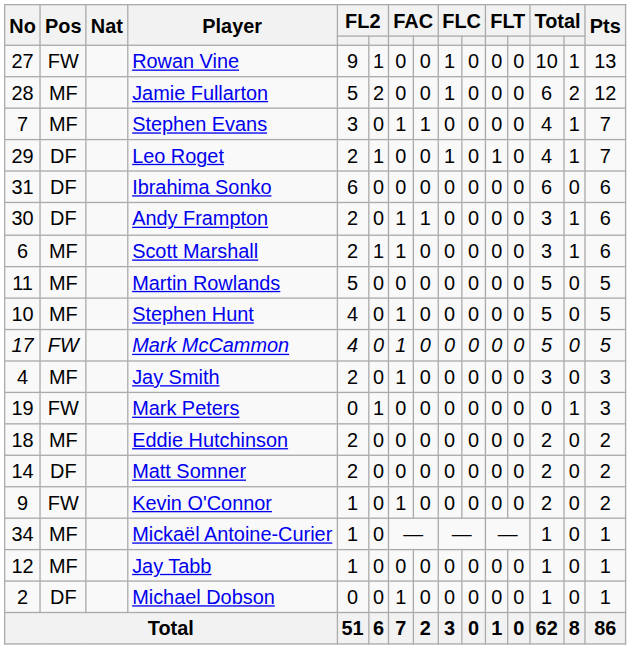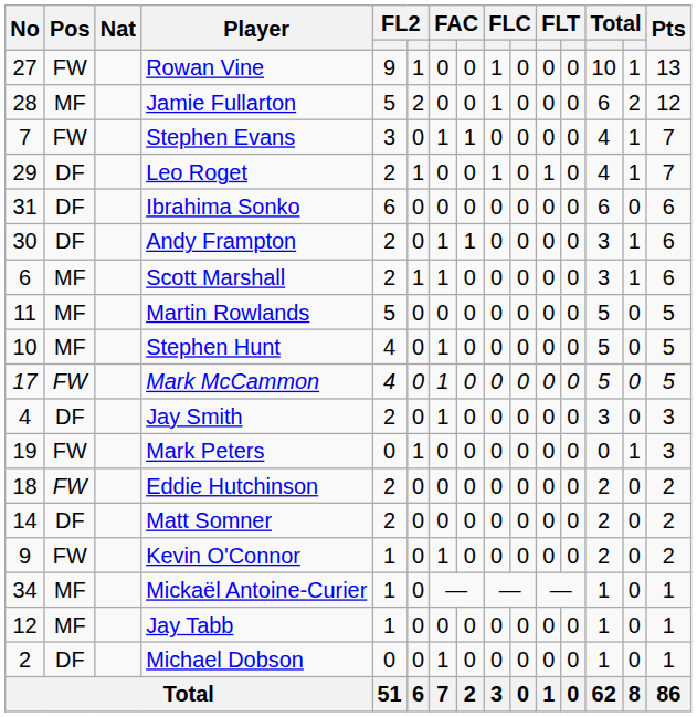 <table class="wikitable" style="text-align:center; border:1px #aaa solid; font-size:95%;">
 <tr>
 <th rowspan="2">No</th>
 <th rowspan="2">Pos</th>
 <th rowspan="2">Nat</th>
 <th rowspan="2">Player</th>
 <th colspan="2">FL2</th>
 <th colspan="2">FAC</th>
 <th colspan="2">FLC</th>
 <th colspan="2">FLT</th>
 <th colspan="2">Total</th>
 <th rowspan="2">Pts</th>
 </tr>
 <tr>
 <th></th>
 <th></th>
 <th></th>
 <th></th>
 <th></th>
 <th></th>
 <th></th>
 <th></th>
 <th></th>
 <th></th>
 </tr>
 <tr>
 <td>27</td>
 <td>FW</td>
 <td></td>
 <td style="text-align:left;"><a href='#'>Rowan Vine</a></td>
 <td>9</td>
 <td>1</td>
 <td>0</td>
 <td>0</td>
 <td>1</td>
 <td>0</td>
 <td>0</td>
 <td>0</td>
 <td>10</td>
 <td>1</td>
 <td>13</td>
 </tr>
 <tr>
 <td>28</td>
 <td>MF</td>
 <td></td>
 <td style="text-align:left;"><a href='#'>Jamie Fullarton</a></td>
 <td>5</td>
 <td>2</td>
 <td>0</td>
 <td>0</td>
 <td>1</td>
 <td>0</td>
 <td>0</td>
 <td>0</td>
 <td>6</td>
 <td>2</td>
 <td>12</td>
 </tr>
 <tr>
 <td>7</td>
-<td>MF</td>
+<td>FW</td>
 <td><em></em></td>
 <td style="text-align:left;"><a href='#'>Stephen Evans</a></td>
 <td>3</td>
 <td>0</td>
 <td>1</td>
 <td>1</td>
 <td>0</td>
 <td>0</td>
 <td>0</td>
 <td>0</td>
 <td>4</td>
 <td>1</td>
 <td>7</td>
 </tr>
 <tr>
 <td>29</td>
 <td>DF</td>
 <td></td>
 <td style="text-align:left;"><a href='#'>Leo Roget</a></td>
 <td>2</td>
 <td>1</td>
 <td>0</td>
 <td>0</td>
 <td>1</td>
 <td>0</td>
 <td>1</td>
 <td>0</td>
 <td>4</td>
 <td>1</td>
 <td>7</td>
 </tr>
 <tr>
 <td>31</td>
 <td>DF</td>
 <td></td>
 <td style="text-align:left;"><a href='#'>Ibrahima Sonko</a></td>
 <td>6</td>
 <td>0</td>
 <td>0</td>
 <td>0</td>
 <td>0</td>
 <td>0</td>
 <td>0</td>
 <td>0</td>
 <td>6</td>
 <td>0</td>
 <td>6</td>
 </tr>
 <tr>
 <td>30</td>
 <td>DF</td>
 <td><em></em></td>
 <td style="text-align:left;"><a href='#'>Andy Frampton</a></td>
 <td>2</td>
 <td>0</td>
 <td>1</td>
 <td>1</td>
 <td>0</td>
 <td>0</td>
 <td>0</td>
 <td>0</td>
 <td>3</td>
 <td>1</td>
 <td>6</td>
 </tr>
 <tr>
 <td>6</td>
 <td>MF</td>
 <td></td>
 <td style="text-align:left;"><a href='#'>Scott Marshall</a></td>
 <td>2</td>
 <td>1</td>
 <td>1</td>
 <td>0</td>
 <td>0</td>
 <td>0</td>
 <td>0</td>
 <td>0</td>
 <td>3</td>
 <td>1</td>
 <td>6</td>
 </tr>
 <tr>
 <td>11</td>
 <td>MF</td>
 <td></td>
 <td style="text-align:left;"><a href='#'>Martin Rowlands</a></td>
 <td>5</td>
 <td>0</td>
 <td>0</td>
 <td>0</td>
 <td>0</td>
 <td>0</td>
 <td>0</td>
 <td>0</td>
 <td>5</td>
 <td>0</td>
 <td>5</td>
 </tr>
 <tr>
 <td>10</td>
 <td>MF</td>
 <td></td>
 <td style="text-align:left;"><a href='#'>Stephen Hunt</a></td>
 <td>4</td>
 <td>0</td>
 <td>1</td>
 <td>0</td>
 <td>0</td>
 <td>0</td>
 <td>0</td>
 <td>0</td>
 <td>5</td>
 <td>0</td>
 <td>5</td>
 </tr>
 <tr>
 <td><em>17</em></td>
 <td><em>FW</em></td>
 <td><em></em></td>
 <td style="text-align:left;"><em><a href='#'>Mark McCammon</a></em></td>
 <td><em>4</em></td>
 <td><em>0</em></td>
 <td><em>1</em></td>
 <td><em>0</em></td>
 <td><em>0</em></td>
 <td><em>0</em></td>
 <td><em>0</em></td>
 <td><em>0</em></td>
 <td><em>5</em></td>
 <td><em>0</em></td>
 <td><em>5</em></td>
 </tr>
 <tr>
 <td>4</td>
-<td>MF</td>
+<td>DF</td>
 <td></td>
 <td style="text-align:left;"><a href='#'>Jay Smith</a></td>
 <td>2</td>
 <td>0</td>
 <td>1</td>
 <td>0</td>
 <td>0</td>
 <td>0</td>
 <td>0</td>
 <td>0</td>
 <td>3</td>
 <td>0</td>
 <td>3</td>
 </tr>
 <tr>
 <td>19</td>
 <td>FW</td>
 <td></td>
 <td style="text-align:left;"><a href='#'>Mark Peters</a></td>
 <td>0</td>
 <td>1</td>
 <td>0</td>
 <td>0</td>
 <td>0</td>
 <td>0</td>
 <td>0</td>
 <td>0</td>
 <td>0</td>
 <td>1</td>
 <td>3</td>
 </tr>
 <tr>
 <td>18</td>
-<td>MF</td>
+<td><em>FW</em></td>
 <td></td>
 <td style="text-align:left;"><a href='#'>Eddie Hutchinson</a></td>
 <td>2</td>
 <td>0</td>
 <td>0</td>
 <td>0</td>
 <td>0</td>
 <td>0</td>
 <td>0</td>
 <td>0</td>
 <td>2</td>
 <td>0</td>
 <td>2</td>
 </tr>
 <tr>
 <td>14</td>
 <td>DF</td>
 <td><em></em></td>
 <td style="text-align:left;"><a href='#'>Matt Somner</a></td>
 <td>2</td>
 <td>0</td>
 <td>0</td>
 <td>0</td>
 <td>0</td>
 <td>0</td>
 <td>0</td>
 <td>0</td>
 <td>2</td>
 <td>0</td>
 <td>2</td>
 </tr>
 <tr>
 <td>9</td>
 <td>FW</td>
 <td></td>
 <td style="text-align:left;"><a href='#'>Kevin O'Connor</a></td>
 <td>1</td>
 <td>0</td>
 <td>1</td>
 <td>0</td>
 <td>0</td>
 <td>0</td>
 <td>0</td>
 <td>0</td>
 <td>2</td>
 <td>0</td>
 <td>2</td>
 </tr>
 <tr>
 <td>34</td>
 <td>MF</td>
 <td></td>
 <td style="text-align:left;"><a href='#'>Mickaël Antoine-Curier</a></td>
 <td>1</td>
 <td>0</td>
 <td colspan="2">—</td>
 <td colspan="2">—</td>
 <td colspan="2">—</td>
 <td>1</td>
 <td>0</td>
 <td>1</td>
 </tr>
 <tr>
 <td>12</td>
 <td>MF</td>
 <td></td>
 <td style="text-align:left;"><a href='#'>Jay Tabb</a></td>
 <td>1</td>
 <td>0</td>
 <td>0</td>
 <td>0</td>
 <td>0</td>
 <td>0</td>
 <td>0</td>
 <td>0</td>
 <td>1</td>
 <td>0</td>
 <td>1</td>
 </tr>
 <tr>
 <td>2</td>
 <td>DF</td>
 <td></td>
 <td style="text-align:left;"><a href='#'>Michael Dobson</a></td>
 <td>0</td>
 <td>0</td>
 <td>1</td>
 <td>0</td>
 <td>0</td>
 <td>0</td>
 <td>0</td>
 <td>0</td>
 <td>1</td>
 <td>0</td>
 <td>1</td>
 </tr>
 <tr>
 <th colspan="4">Total</th>
 <th>51</th>
 <th>6</th>
 <th>7</th>
 <th>2</th>
 <th>3</th>
 <th>0</th>
 <th>1</th>
 <th>0</th>
 <th>62</th>
 <th>8</th>
 <th>86</th>
 </tr>
 </table>
